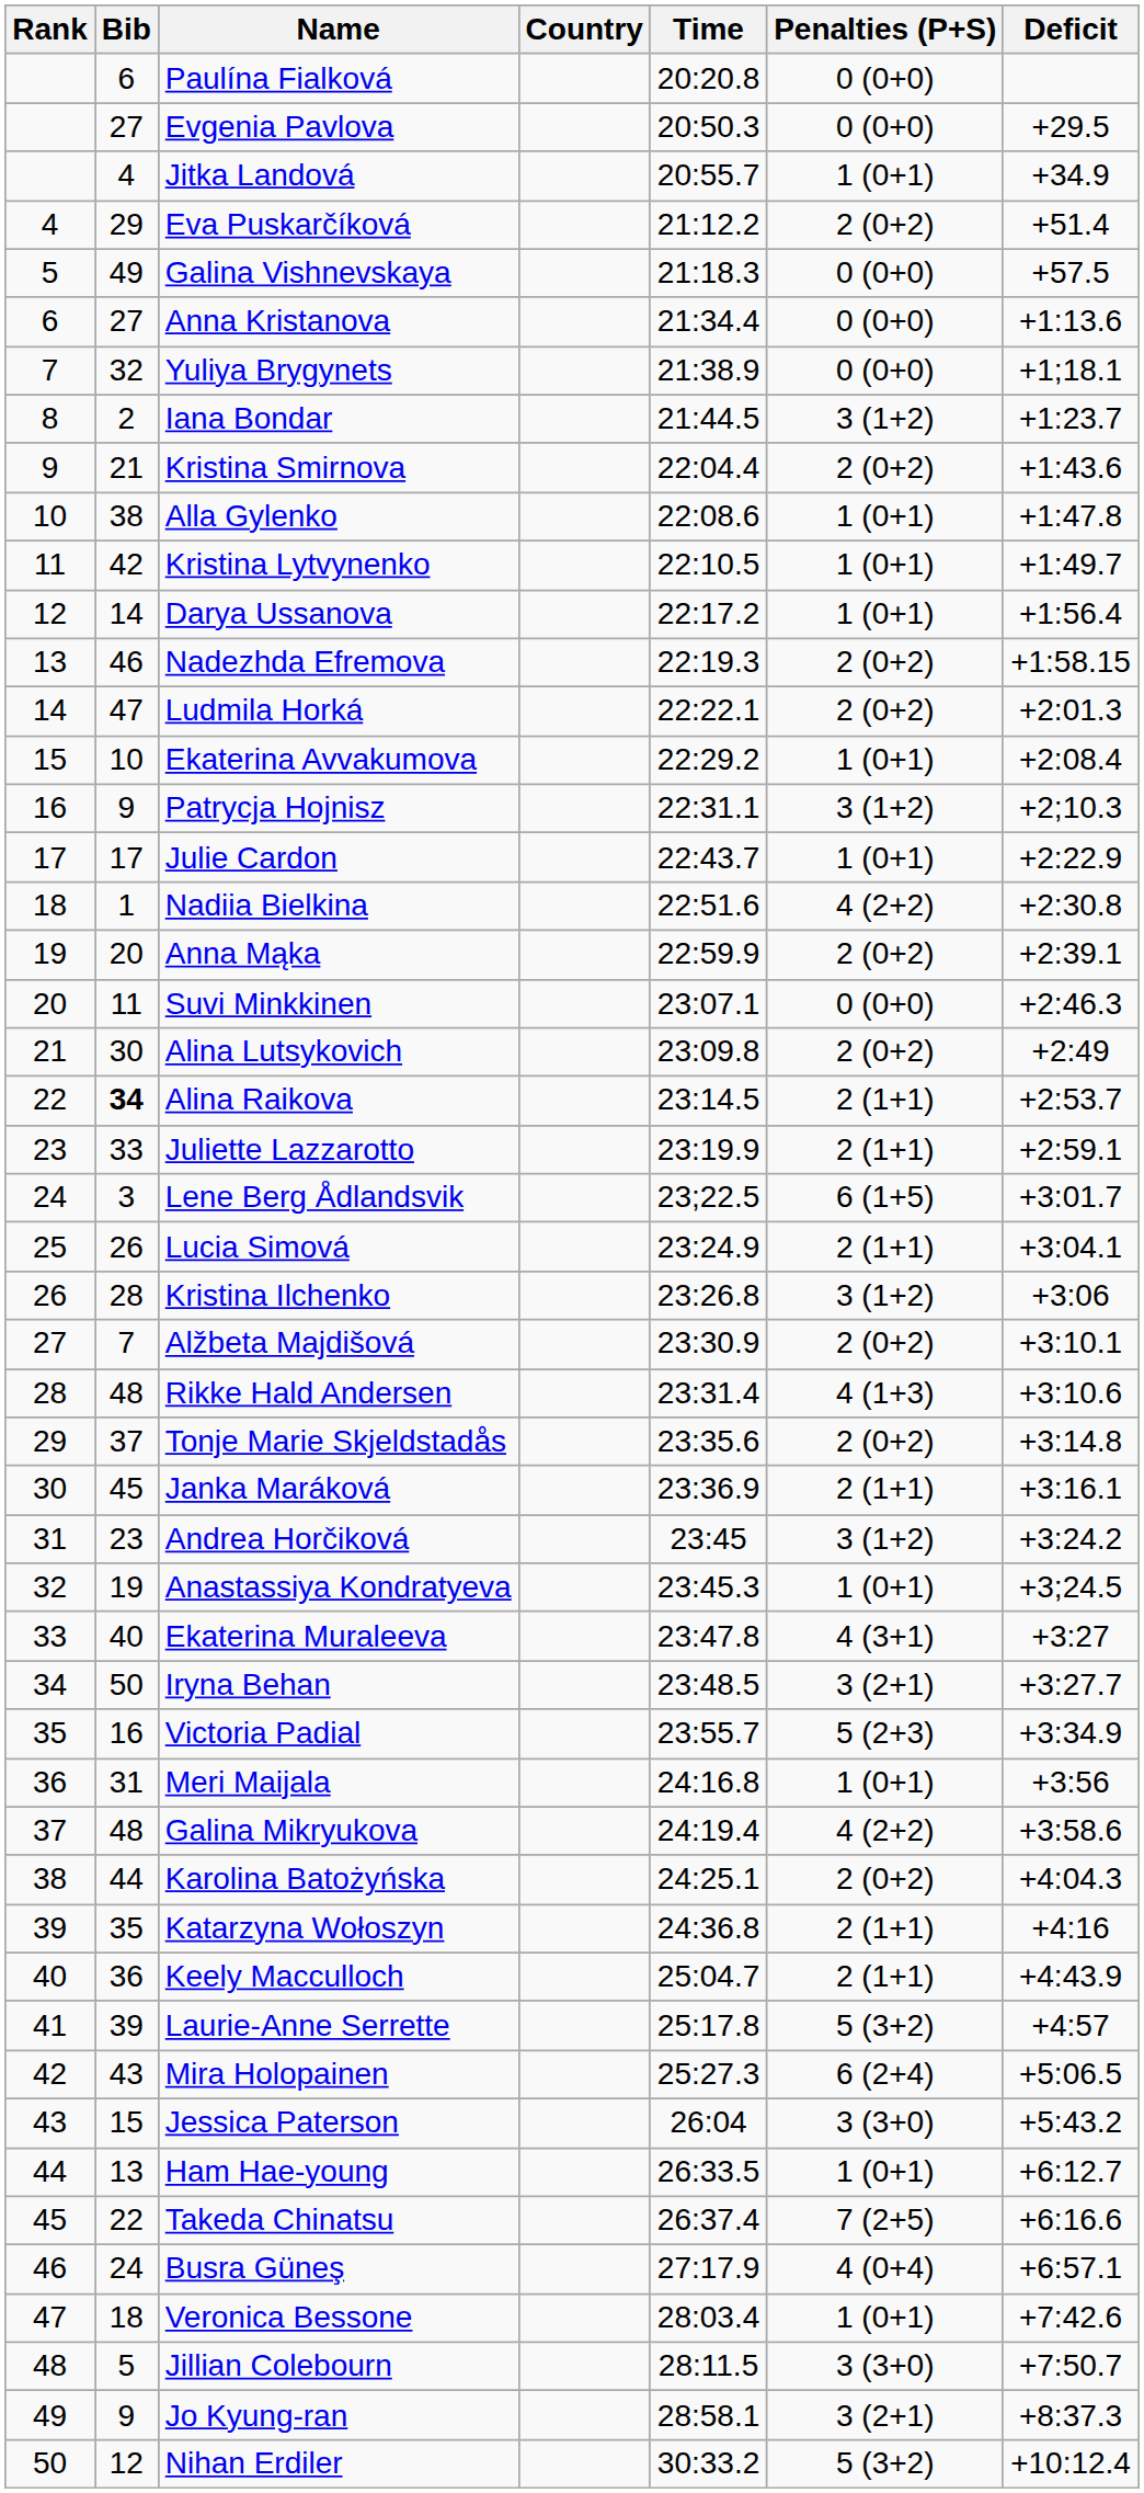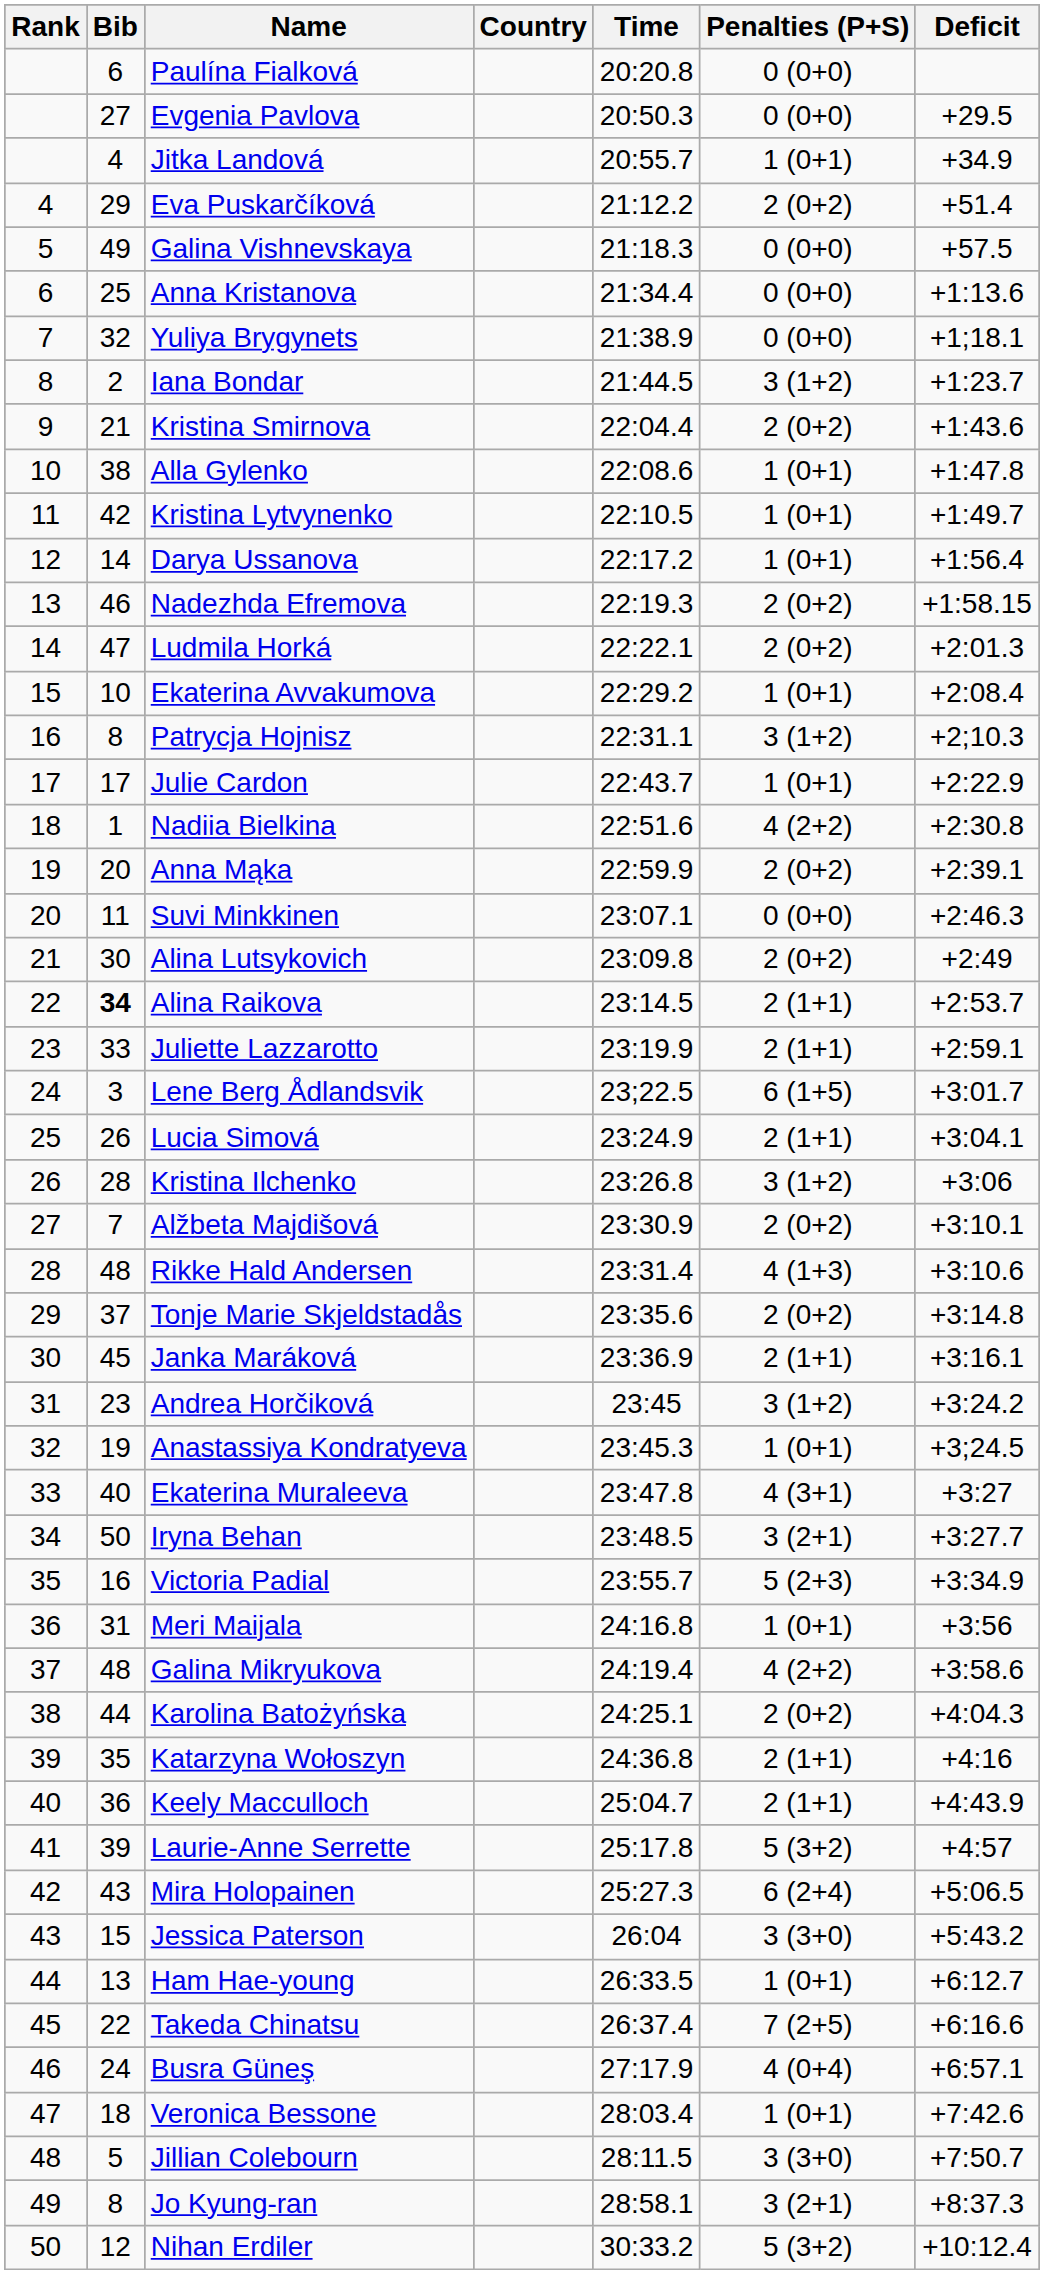 <table class="wikitable sortable" style="text-align:center">
 <tr>
 <th>Rank</th>
 <th>Bib</th>
 <th>Name</th>
 <th>Country</th>
 <th>Time</th>
 <th>Penalties (P+S)</th>
 <th>Deficit</th>
 </tr>
 <tr>
 <td></td>
 <td>6</td>
 <td align=left><a href='#'>Paulína Fialková</a></td>
 <td align=left></td>
 <td>20:20.8</td>
 <td>0 (0+0)</td>
 <td></td>
 </tr>
 <tr>
 <td></td>
 <td>27</td>
 <td align=left><a href='#'>Evgenia Pavlova</a></td>
 <td align=left></td>
 <td>20:50.3</td>
 <td>0 (0+0)</td>
 <td>+29.5</td>
 </tr>
 <tr>
 <td></td>
 <td>4</td>
 <td align=left><a href='#'>Jitka Landová</a></td>
 <td align=left></td>
 <td>20:55.7</td>
 <td>1 (0+1)</td>
 <td>+34.9</td>
 </tr>
 <tr>
 <td>4</td>
 <td>29</td>
 <td align=left><a href='#'>Eva Puskarčíková</a></td>
 <td align=left></td>
 <td>21:12.2</td>
 <td>2 (0+2)</td>
 <td>+51.4</td>
 </tr>
 <tr>
 <td>5</td>
 <td>49</td>
 <td align=left><a href='#'>Galina Vishnevskaya</a></td>
 <td align=left></td>
 <td>21:18.3</td>
 <td>0 (0+0)</td>
 <td>+57.5</td>
 </tr>
 <tr>
 <td>6</td>
-<td>27</td>
+<td>25</td>
 <td align=left><a href='#'>Anna Kristanova</a></td>
 <td align=left></td>
 <td>21:34.4</td>
 <td>0 (0+0)</td>
 <td>+1:13.6</td>
 </tr>
 <tr>
 <td>7</td>
 <td>32</td>
 <td align=left><a href='#'>Yuliya Brygynets</a></td>
 <td align=left></td>
 <td>21:38.9</td>
 <td>0 (0+0)</td>
 <td>+1;18.1</td>
 </tr>
 <tr>
 <td>8</td>
 <td>2</td>
 <td align=left><a href='#'>Iana Bondar</a></td>
 <td align=left></td>
 <td>21:44.5</td>
 <td>3 (1+2)</td>
 <td>+1:23.7</td>
 </tr>
 <tr>
 <td>9</td>
 <td>21</td>
 <td align=left><a href='#'>Kristina Smirnova</a></td>
 <td align=left></td>
 <td>22:04.4</td>
 <td>2 (0+2)</td>
 <td>+1:43.6</td>
 </tr>
 <tr>
 <td>10</td>
 <td>38</td>
 <td align=left><a href='#'>Alla Gylenko</a></td>
 <td align=left></td>
 <td>22:08.6</td>
 <td>1 (0+1)</td>
 <td>+1:47.8</td>
 </tr>
 <tr>
 <td>11</td>
 <td>42</td>
 <td align=left><a href='#'>Kristina Lytvynenko</a></td>
 <td align=left></td>
 <td>22:10.5</td>
 <td>1 (0+1)</td>
 <td>+1:49.7</td>
 </tr>
 <tr>
 <td>12</td>
 <td>14</td>
 <td align=left><a href='#'>Darya Ussanova</a></td>
 <td align=left></td>
 <td>22:17.2</td>
 <td>1 (0+1)</td>
 <td>+1:56.4</td>
 </tr>
 <tr>
 <td>13</td>
 <td>46</td>
 <td align=left><a href='#'>Nadezhda Efremova</a></td>
 <td align=left></td>
 <td>22:19.3</td>
 <td>2 (0+2)</td>
 <td>+1:58.15</td>
 </tr>
 <tr>
 <td>14</td>
 <td>47</td>
 <td align=left><a href='#'>Ludmila Horká</a></td>
 <td align=left></td>
 <td>22:22.1</td>
 <td>2 (0+2)</td>
 <td>+2:01.3</td>
 </tr>
 <tr>
 <td>15</td>
 <td>10</td>
 <td align=left><a href='#'>Ekaterina Avvakumova</a></td>
 <td align=left></td>
 <td>22:29.2</td>
 <td>1 (0+1)</td>
 <td>+2:08.4</td>
 </tr>
 <tr>
 <td>16</td>
-<td>9</td>
+<td>8</td>
 <td align=left><a href='#'>Patrycja Hojnisz</a></td>
 <td align=left></td>
 <td>22:31.1</td>
 <td>3 (1+2)</td>
 <td>+2;10.3</td>
 </tr>
 <tr>
 <td>17</td>
 <td>17</td>
 <td align=left><a href='#'>Julie Cardon</a></td>
 <td align=left></td>
 <td>22:43.7</td>
 <td>1 (0+1)</td>
 <td>+2:22.9</td>
 </tr>
 <tr>
 <td>18</td>
 <td>1</td>
 <td align=left><a href='#'>Nadiia Bielkina</a></td>
 <td align=left></td>
 <td>22:51.6</td>
 <td>4 (2+2)</td>
 <td>+2:30.8</td>
 </tr>
 <tr>
 <td>19</td>
 <td>20</td>
 <td align=left><a href='#'>Anna Mąka</a></td>
 <td align=left></td>
 <td>22:59.9</td>
 <td>2 (0+2)</td>
 <td>+2:39.1</td>
 </tr>
 <tr>
 <td>20</td>
 <td>11</td>
 <td align=left><a href='#'>Suvi Minkkinen</a></td>
 <td align=left></td>
 <td>23:07.1</td>
 <td>0 (0+0)</td>
 <td>+2:46.3</td>
 </tr>
 <tr>
 <td>21</td>
 <td>30</td>
 <td align=left><a href='#'>Alina Lutsykovich</a></td>
 <td align=left></td>
 <td>23:09.8</td>
 <td>2 (0+2)</td>
 <td>+2:49</td>
 </tr>
 <tr>
 <td>22</td>
 <td><strong>34</strong></td>
 <td align=left><a href='#'>Alina Raikova</a></td>
 <td align=left></td>
 <td>23:14.5</td>
 <td>2 (1+1)</td>
 <td>+2:53.7</td>
 </tr>
 <tr>
 <td>23</td>
 <td>33</td>
 <td align=left><a href='#'>Juliette Lazzarotto</a></td>
 <td align=left></td>
 <td>23:19.9</td>
 <td>2 (1+1)</td>
 <td>+2:59.1</td>
 </tr>
 <tr>
 <td>24</td>
 <td>3</td>
 <td align=left><a href='#'>Lene Berg Ådlandsvik</a></td>
 <td align=left></td>
 <td>23;22.5</td>
 <td>6 (1+5)</td>
 <td>+3:01.7</td>
 </tr>
 <tr>
 <td>25</td>
 <td>26</td>
 <td align=left><a href='#'>Lucia Simová</a></td>
 <td align=left></td>
 <td>23:24.9</td>
 <td>2 (1+1)</td>
 <td>+3:04.1</td>
 </tr>
 <tr>
 <td>26</td>
 <td>28</td>
 <td align=left><a href='#'>Kristina Ilchenko</a></td>
 <td align=left></td>
 <td>23:26.8</td>
 <td>3 (1+2)</td>
 <td>+3:06</td>
 </tr>
 <tr>
 <td>27</td>
 <td>7</td>
 <td align=left><a href='#'>Alžbeta Majdišová</a></td>
 <td align=left></td>
 <td>23:30.9</td>
 <td>2 (0+2)</td>
 <td>+3:10.1</td>
 </tr>
 <tr>
 <td>28</td>
 <td>48</td>
 <td align=left><a href='#'>Rikke Hald Andersen</a></td>
 <td align=left></td>
 <td>23:31.4</td>
 <td>4 (1+3)</td>
 <td>+3:10.6</td>
 </tr>
 <tr>
 <td>29</td>
 <td>37</td>
 <td align=left><a href='#'>Tonje Marie Skjeldstadås</a></td>
 <td align=left></td>
 <td>23:35.6</td>
 <td>2 (0+2)</td>
 <td>+3:14.8</td>
 </tr>
 <tr>
 <td>30</td>
 <td>45</td>
 <td align=left><a href='#'>Janka Maráková</a></td>
 <td align=left></td>
 <td>23:36.9</td>
 <td>2 (1+1)</td>
 <td>+3:16.1</td>
 </tr>
 <tr>
 <td>31</td>
 <td>23</td>
 <td align=left><a href='#'>Andrea Horčiková</a></td>
 <td align=left></td>
 <td>23:45</td>
 <td>3 (1+2)</td>
 <td>+3:24.2</td>
 </tr>
 <tr>
 <td>32</td>
 <td>19</td>
 <td align=left><a href='#'>Anastassiya Kondratyeva</a></td>
 <td align=left></td>
 <td>23:45.3</td>
 <td>1 (0+1)</td>
 <td>+3;24.5</td>
 </tr>
 <tr>
 <td>33</td>
 <td>40</td>
 <td align=left><a href='#'>Ekaterina Muraleeva</a></td>
 <td align=left></td>
 <td>23:47.8</td>
 <td>4 (3+1)</td>
 <td>+3:27</td>
 </tr>
 <tr>
 <td>34</td>
 <td>50</td>
 <td align=left><a href='#'>Iryna Behan</a></td>
 <td align=left></td>
 <td>23:48.5</td>
 <td>3 (2+1)</td>
 <td>+3:27.7</td>
 </tr>
 <tr>
 <td>35</td>
 <td>16</td>
 <td align=left><a href='#'>Victoria Padial</a></td>
 <td align=left></td>
 <td>23:55.7</td>
 <td>5 (2+3)</td>
 <td>+3:34.9</td>
 </tr>
 <tr>
 <td>36</td>
 <td>31</td>
 <td align=left><a href='#'>Meri Maijala</a></td>
 <td align=left></td>
 <td>24:16.8</td>
 <td>1 (0+1)</td>
 <td>+3:56</td>
 </tr>
 <tr>
 <td>37</td>
 <td>48</td>
 <td align=left><a href='#'>Galina Mikryukova</a></td>
 <td align=left></td>
 <td>24:19.4</td>
 <td>4 (2+2)</td>
 <td>+3:58.6</td>
 </tr>
 <tr>
 <td>38</td>
 <td>44</td>
 <td align=left><a href='#'>Karolina Batożyńska</a></td>
 <td align=left></td>
 <td>24:25.1</td>
 <td>2 (0+2)</td>
 <td>+4:04.3</td>
 </tr>
 <tr>
 <td>39</td>
 <td>35</td>
 <td align=left><a href='#'>Katarzyna Wołoszyn</a></td>
 <td align=left></td>
 <td>24:36.8</td>
 <td>2 (1+1)</td>
 <td>+4:16</td>
 </tr>
 <tr>
 <td>40</td>
 <td>36</td>
 <td align=left><a href='#'>Keely Macculloch</a></td>
 <td align=left></td>
 <td>25:04.7</td>
 <td>2 (1+1)</td>
 <td>+4:43.9</td>
 </tr>
 <tr>
 <td>41</td>
 <td>39</td>
 <td align=left><a href='#'>Laurie-Anne Serrette</a></td>
 <td align=left></td>
 <td>25:17.8</td>
 <td>5 (3+2)</td>
 <td>+4:57</td>
 </tr>
 <tr>
 <td>42</td>
 <td>43</td>
 <td align=left><a href='#'>Mira Holopainen</a></td>
 <td align=left></td>
 <td>25:27.3</td>
 <td>6 (2+4)</td>
 <td>+5:06.5</td>
 </tr>
 <tr>
 <td>43</td>
 <td>15</td>
 <td align=left><a href='#'>Jessica Paterson</a></td>
 <td align=left></td>
 <td>26:04</td>
 <td>3 (3+0)</td>
 <td>+5:43.2</td>
 </tr>
 <tr>
 <td>44</td>
 <td>13</td>
 <td align=left><a href='#'>Ham Hae-young</a></td>
 <td align=left></td>
 <td>26:33.5</td>
 <td>1 (0+1)</td>
 <td>+6:12.7</td>
 </tr>
 <tr>
 <td>45</td>
 <td>22</td>
 <td align=left><a href='#'>Takeda Chinatsu</a></td>
 <td align=left></td>
 <td>26:37.4</td>
 <td>7 (2+5)</td>
 <td>+6:16.6</td>
 </tr>
 <tr>
 <td>46</td>
 <td>24</td>
 <td align=left><a href='#'>Busra Güneş</a></td>
 <td align=left></td>
 <td>27:17.9</td>
 <td>4 (0+4)</td>
 <td>+6:57.1</td>
 </tr>
 <tr>
 <td>47</td>
 <td>18</td>
 <td align=left><a href='#'>Veronica Bessone</a></td>
 <td align=left></td>
 <td>28:03.4</td>
 <td>1 (0+1)</td>
 <td>+7:42.6</td>
 </tr>
 <tr>
 <td>48</td>
 <td>5</td>
 <td align=left><a href='#'>Jillian Colebourn</a></td>
 <td align=left></td>
 <td>28:11.5</td>
 <td>3 (3+0)</td>
 <td>+7:50.7</td>
 </tr>
 <tr>
 <td>49</td>
-<td>9</td>
+<td>8</td>
 <td align=left><a href='#'>Jo Kyung-ran</a></td>
 <td align=left></td>
 <td>28:58.1</td>
 <td>3 (2+1)</td>
 <td>+8:37.3</td>
 </tr>
 <tr>
 <td>50</td>
 <td>12</td>
 <td align=left><a href='#'>Nihan Erdiler</a></td>
 <td align=left></td>
 <td>30:33.2</td>
 <td>5 (3+2)</td>
 <td>+10:12.4</td>
 </tr>
 </table>
